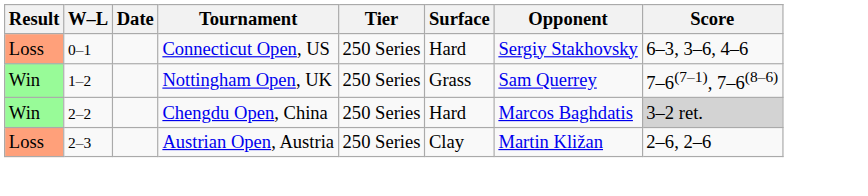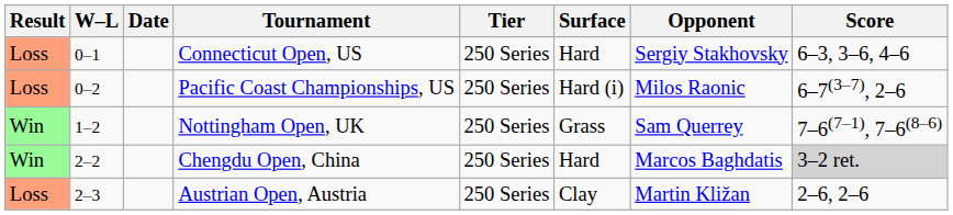 <table class="sortable wikitable">
 <tr>
 <th>Result</th>
 <th class="unsortable">W–L</th>
 <th>Date</th>
 <th>Tournament</th>
 <th>Tier</th>
 <th>Surface</th>
 <th>Opponent</th>
 <th class="unsortable">Score</th>
 </tr>
 <tr>
 <td bgcolor=FFA07A>Loss</td>
 <td><small>0–1</small></td>
 <td><a href='#'></a></td>
 <td><a href='#'>Connecticut Open</a>, US</td>
 <td>250 Series</td>
 <td>Hard</td>
 <td> <a href='#'>Sergiy Stakhovsky</a></td>
 <td>6–3, 3–6, 4–6</td>
+</tr>
+<tr>
+<td bgcolor=FFA07A>Loss</td>
+<td><small>0–2</small></td>
+<td><a href='#'></a></td>
+<td><a href='#'>Pacific Coast Championships</a>, US</td>
+<td>250 Series</td>
+<td>Hard (i)</td>
+<td> <a href='#'>Milos Raonic</a></td>
+<td>6–7<sup>(3–7)</sup>, 2–6</td>
 </tr>
 <tr>
 <td bgcolor=98FB98>Win</td>
 <td><small>1–2</small></td>
 <td><a href='#'></a></td>
 <td><a href='#'>Nottingham Open</a>, UK</td>
 <td>250 Series</td>
 <td>Grass</td>
 <td> <a href='#'>Sam Querrey</a></td>
 <td>7–6<sup>(7–1)</sup>, 7–6<sup>(8–6)</sup></td>
 </tr>
 <tr>
 <td bgcolor=98FB98>Win</td>
 <td><small>2–2</small></td>
 <td><a href='#'></a></td>
 <td><a href='#'>Chengdu Open</a>, China</td>
 <td>250 Series</td>
 <td>Hard</td>
 <td> <a href='#'>Marcos Baghdatis</a></td>
 <td style="background: lightgrey;">3–2 ret.</td>
 </tr>
 <tr>
 <td bgcolor=FFA07A>Loss</td>
 <td><small>2–3</small></td>
 <td><a href='#'></a></td>
 <td><a href='#'>Austrian Open</a>, Austria</td>
 <td>250 Series</td>
 <td>Clay</td>
 <td> <a href='#'>Martin Kližan</a></td>
 <td>2–6, 2–6</td>
 </tr>
 </table>
